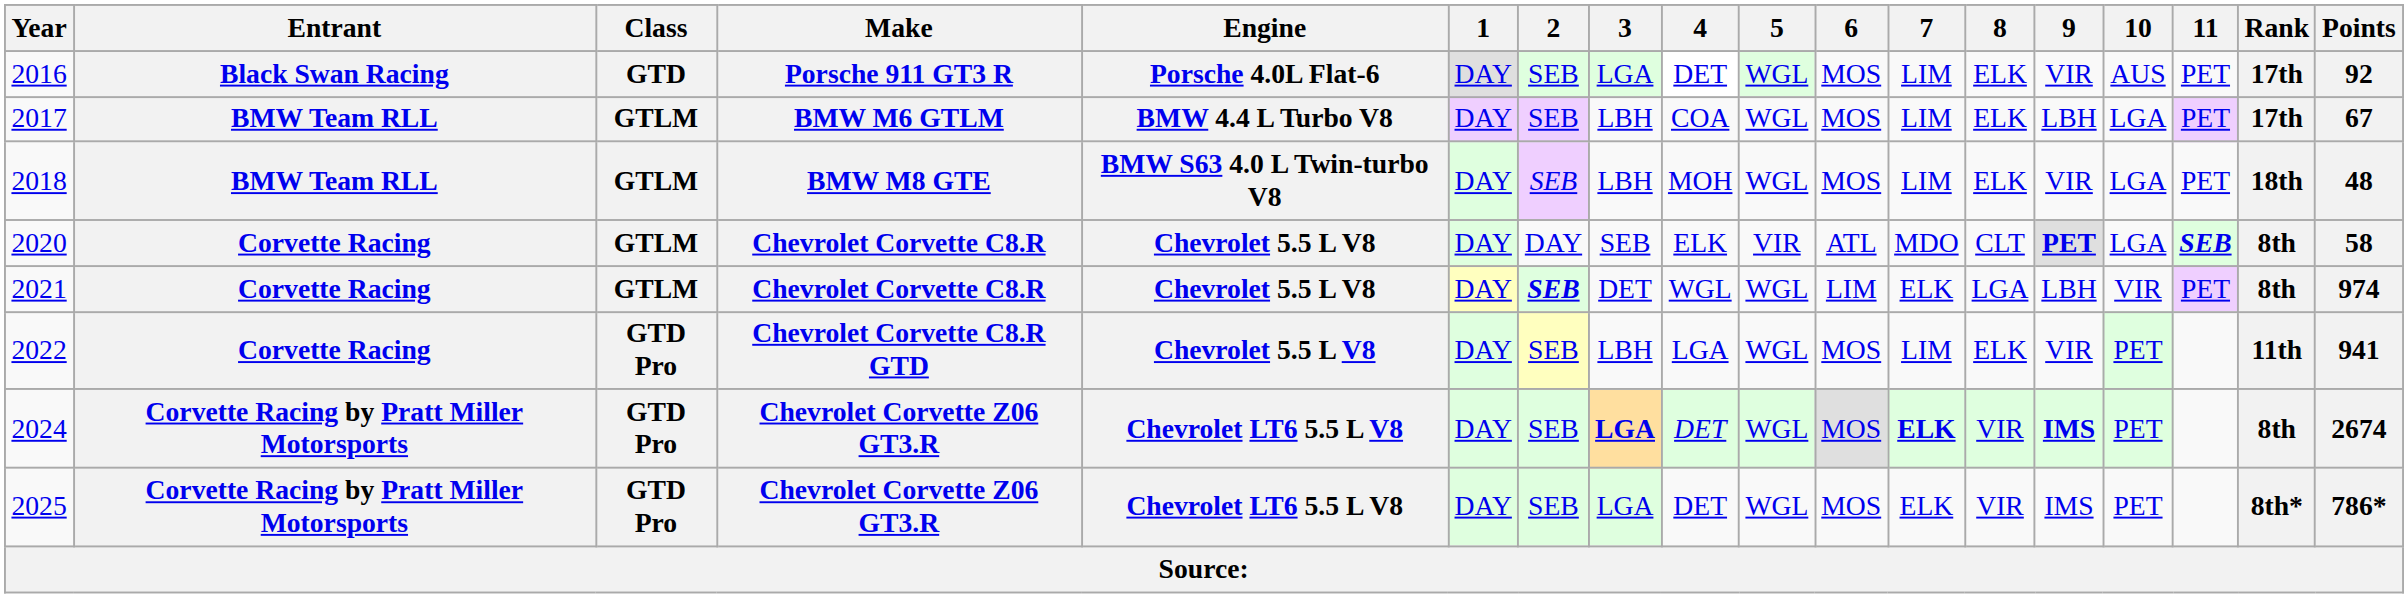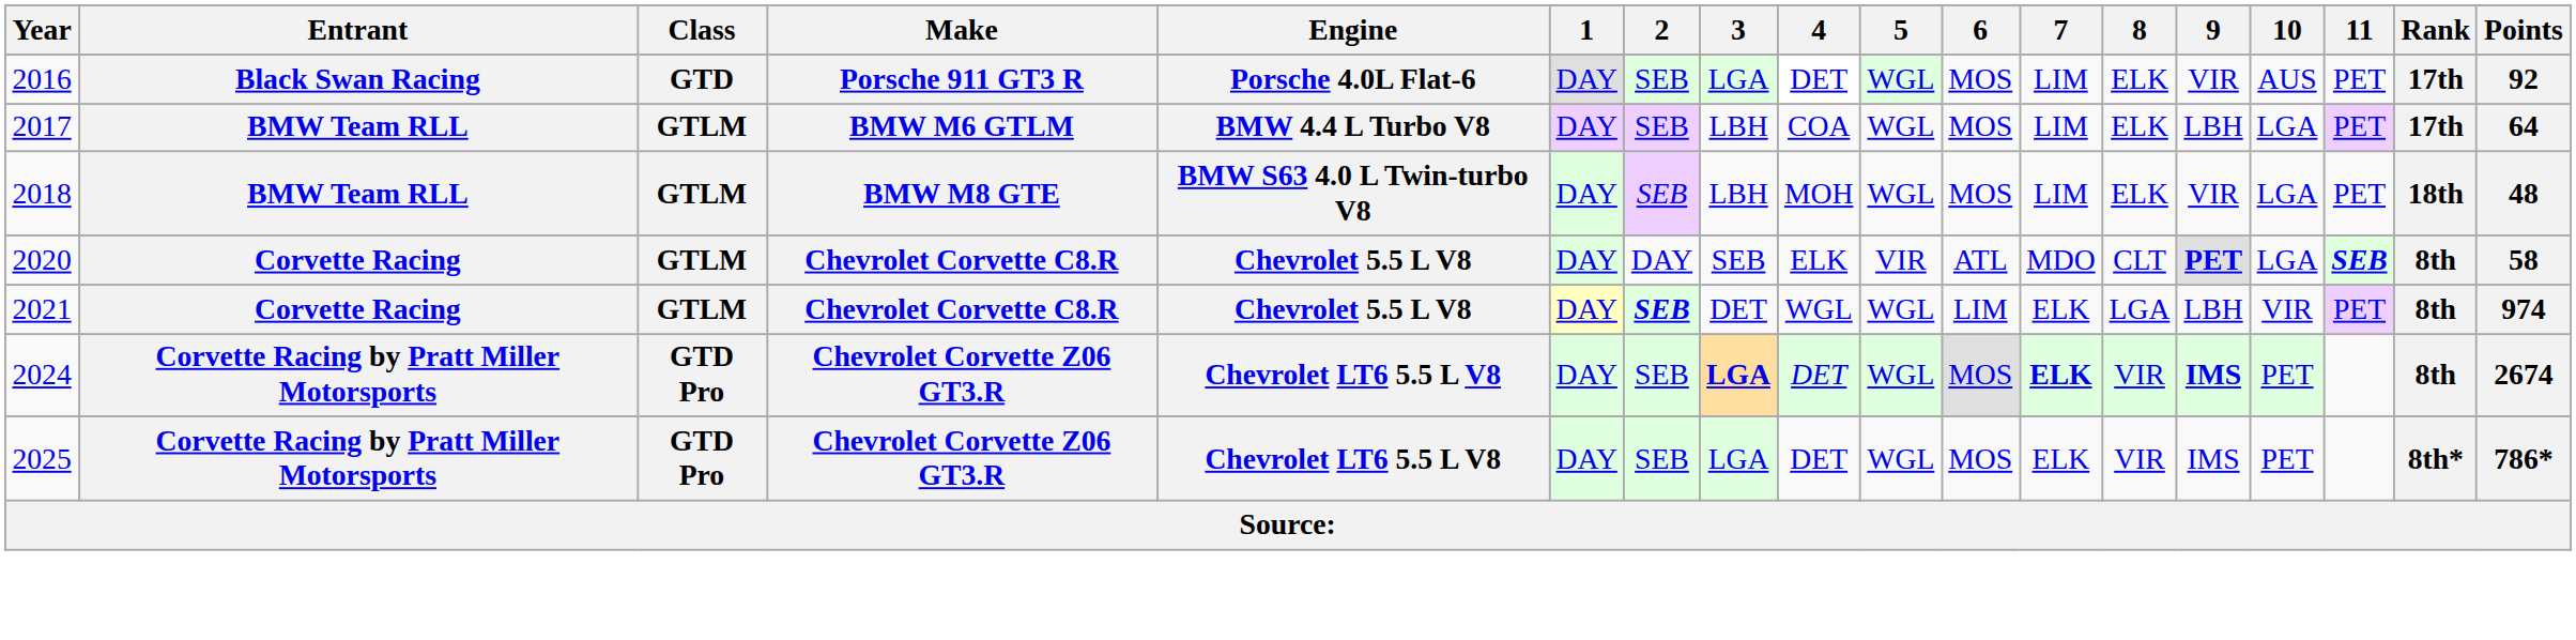 <table class="wikitable" style="text-align:center; font-size:90%">
 <tr>
 <th>Year</th>
 <th>Entrant</th>
 <th>Class</th>
 <th>Make</th>
 <th>Engine</th>
 <th>1</th>
 <th>2</th>
 <th>3</th>
 <th>4</th>
 <th>5</th>
 <th>6</th>
 <th>7</th>
 <th>8</th>
 <th>9</th>
 <th>10</th>
 <th>11</th>
 <th>Rank</th>
 <th>Points</th>
 </tr>
 <tr>
 <td><a href='#'>2016</a></td>
 <th><a href='#'>Black Swan Racing</a></th>
 <th>GTD</th>
 <th><a href='#'>Porsche 911 GT3 R</a></th>
 <th><a href='#'>Porsche</a> 4.0L Flat-6</th>
 <td style="background:#DFDFDF;"><a href='#'>DAY</a> <br></td>
 <td style="background:#DFFFDF;"><a href='#'>SEB</a> <br></td>
 <td style="background:#DFFFDF;"><a href='#'>LGA</a> <br></td>
 <td style="background:#ffffff;"><a href='#'>DET</a> <br></td>
 <td style="background:#DFFFDF;"><a href='#'>WGL</a> <br></td>
 <td><a href='#'>MOS</a></td>
 <td><a href='#'>LIM</a></td>
 <td><a href='#'>ELK</a></td>
 <td><a href='#'>VIR</a></td>
 <td><a href='#'>AUS</a></td>
 <td><a href='#'>PET</a></td>
 <th>17th</th>
 <th>92</th>
 </tr>
 <tr>
 <td><a href='#'>2017</a></td>
 <th><a href='#'>BMW Team RLL</a></th>
 <th>GTLM</th>
 <th><a href='#'>BMW M6 GTLM</a></th>
 <th><a href='#'>BMW</a> 4.4 L Turbo V8</th>
 <td style="background:#EFCFFF;"><a href='#'>DAY</a><br></td>
 <td style="background:#EFCFFF;"><a href='#'>SEB</a><br></td>
 <td><a href='#'>LBH</a></td>
 <td><a href='#'>COA</a></td>
 <td><a href='#'>WGL</a></td>
 <td><a href='#'>MOS</a></td>
 <td><a href='#'>LIM</a></td>
 <td><a href='#'>ELK</a></td>
 <td><a href='#'>LBH</a></td>
 <td><a href='#'>LGA</a></td>
 <td style="background:#EFCFFF;"><a href='#'>PET</a><br></td>
 <th>17th</th>
-<th>67</th>
+<th>64</th>
 </tr>
 <tr>
 <td><a href='#'>2018</a></td>
 <th><a href='#'>BMW Team RLL</a></th>
 <th>GTLM</th>
 <th><a href='#'>BMW M8 GTE</a></th>
 <th><a href='#'>BMW S63</a> 4.0 L Twin-turbo V8</th>
 <td style="background:#DFFFDF;"><a href='#'>DAY</a><br></td>
 <td style="background:#EFCFFF;"><em><a href='#'>SEB</a></em><br><em></em></td>
 <td><a href='#'>LBH</a></td>
 <td><a href='#'>MOH</a></td>
 <td><a href='#'>WGL</a></td>
 <td><a href='#'>MOS</a></td>
 <td><a href='#'>LIM</a></td>
 <td><a href='#'>ELK</a></td>
 <td><a href='#'>VIR</a></td>
 <td><a href='#'>LGA</a></td>
 <td><a href='#'>PET</a></td>
 <th>18th</th>
 <th>48</th>
 </tr>
 <tr>
 <td><a href='#'>2020</a></td>
 <th><a href='#'>Corvette Racing</a></th>
 <th>GTLM</th>
 <th><a href='#'>Chevrolet Corvette C8.R</a></th>
 <th><a href='#'>Chevrolet</a> 5.5 L V8</th>
 <td style="background:#DFFFDF;"><a href='#'>DAY</a><br></td>
 <td><a href='#'>DAY</a></td>
 <td><a href='#'>SEB</a></td>
 <td><a href='#'>ELK</a></td>
 <td><a href='#'>VIR</a></td>
 <td><a href='#'>ATL</a></td>
 <td><a href='#'>MDO</a></td>
 <td><a href='#'>CLT</a></td>
 <td style="background:#DFDFDF;"><strong><a href='#'>PET</a></strong><br></td>
 <td><a href='#'>LGA</a></td>
 <td style="background:#DFFFDF;"><strong><em><a href='#'>SEB</a></em></strong><br></td>
 <th>8th</th>
 <th>58</th>
 </tr>
 <tr>
 <td><a href='#'>2021</a></td>
 <th><a href='#'>Corvette Racing</a></th>
 <th>GTLM</th>
 <th><a href='#'>Chevrolet Corvette C8.R</a></th>
 <th><a href='#'>Chevrolet</a> 5.5 L V8</th>
 <td style="background:#FFFFBF;"><a href='#'>DAY</a><br></td>
 <td style="background:#DFFFDF;"><strong><em><a href='#'>SEB</a></em></strong><br></td>
 <td><a href='#'>DET</a></td>
 <td><a href='#'>WGL</a></td>
 <td><a href='#'>WGL</a></td>
 <td><a href='#'>LIM</a></td>
 <td><a href='#'>ELK</a></td>
 <td><a href='#'>LGA</a></td>
 <td><a href='#'>LBH</a></td>
 <td><a href='#'>VIR</a></td>
 <td style="background:#EFCFFF;"><a href='#'>PET</a><br></td>
 <th>8th</th>
 <th>974</th>
 </tr>
 <tr>
-<td><a href='#'>2022</a></td>
-<th><a href='#'>Corvette Racing</a></th>
-<th>GTD Pro</th>
-<th><a href='#'>Chevrolet Corvette C8.R GTD</a></th>
-<th><a href='#'>Chevrolet</a> 5.5 L <a href='#'>V8</a></th>
-<td style="background:#DFFFDF;"><a href='#'>DAY</a><br></td>
-<td style="background:#FFFFBF;"><a href='#'>SEB</a><br></td>
-<td><a href='#'>LBH</a></td>
-<td><a href='#'>LGA</a></td>
-<td><a href='#'>WGL</a></td>
-<td><a href='#'>MOS</a></td>
-<td><a href='#'>LIM</a></td>
-<td><a href='#'>ELK</a></td>
-<td><a href='#'>VIR</a></td>
-<td style="background:#DFFFDF;"><a href='#'>PET</a><br></td>
-<td></td>
-<th>11th</th>
-<th>941</th>
-</tr>
-<tr>
 <td><a href='#'>2024</a></td>
 <th><a href='#'>Corvette Racing</a> by <a href='#'>Pratt Miller Motorsports</a></th>
 <th>GTD Pro</th>
 <th><a href='#'>Chevrolet Corvette Z06 GT3.R</a></th>
 <th><a href='#'>Chevrolet</a> <a href='#'>LT6</a> 5.5 L <a href='#'>V8</a></th>
 <td style="background:#DFFFDF;"><a href='#'>DAY</a><br></td>
 <td style="background:#DFFFDF;"><a href='#'>SEB</a><br></td>
 <td style="background:#FFDF9F;"><strong><a href='#'>LGA</a></strong><br></td>
 <td style="background:#DFFFDF;"><em><a href='#'>DET</a></em><br></td>
 <td style="background:#DFFFDF;"><a href='#'>WGL</a><br></td>
 <td style="background:#DFDFDF;"><a href='#'>MOS</a><br></td>
 <td style="background:#DFFFDF;"><strong><a href='#'>ELK</a></strong><br></td>
 <td style="background:#DFFFDF;"><a href='#'>VIR</a><br></td>
 <td style="background:#DFFFDF;"><strong><a href='#'>IMS</a></strong><br></td>
 <td style="background:#DFFFDF;"><a href='#'>PET</a><br></td>
 <td></td>
 <th>8th</th>
 <th>2674</th>
 </tr>
 <tr>
 <td><a href='#'>2025</a></td>
 <th><a href='#'>Corvette Racing</a> by <a href='#'>Pratt Miller Motorsports</a></th>
 <th>GTD Pro</th>
 <th><a href='#'>Chevrolet Corvette Z06 GT3.R</a></th>
 <th><a href='#'>Chevrolet</a> <a href='#'>LT6</a> 5.5 L V8</th>
 <td style="background:#DFFFDF;"><a href='#'>DAY</a><br></td>
 <td style="background:#DFFFDF;"><a href='#'>SEB</a><br></td>
 <td style="background:#DFFFDF;"><a href='#'>LGA</a><br></td>
 <td style="background:#;"><a href='#'>DET</a><br></td>
 <td style="background:#;"><a href='#'>WGL</a><br></td>
 <td style="background:#;"><a href='#'>MOS</a><br></td>
 <td style="background:#;"><a href='#'>ELK</a><br></td>
 <td style="background:#;"><a href='#'>VIR</a><br></td>
 <td style="background:#;"><a href='#'>IMS</a><br></td>
 <td style="background:#;"><a href='#'>PET</a><br></td>
 <td></td>
 <th>8th*</th>
 <th>786*</th>
 </tr>
 <tr>
 <th colspan="18">Source:</th>
 </tr>
 </table>
